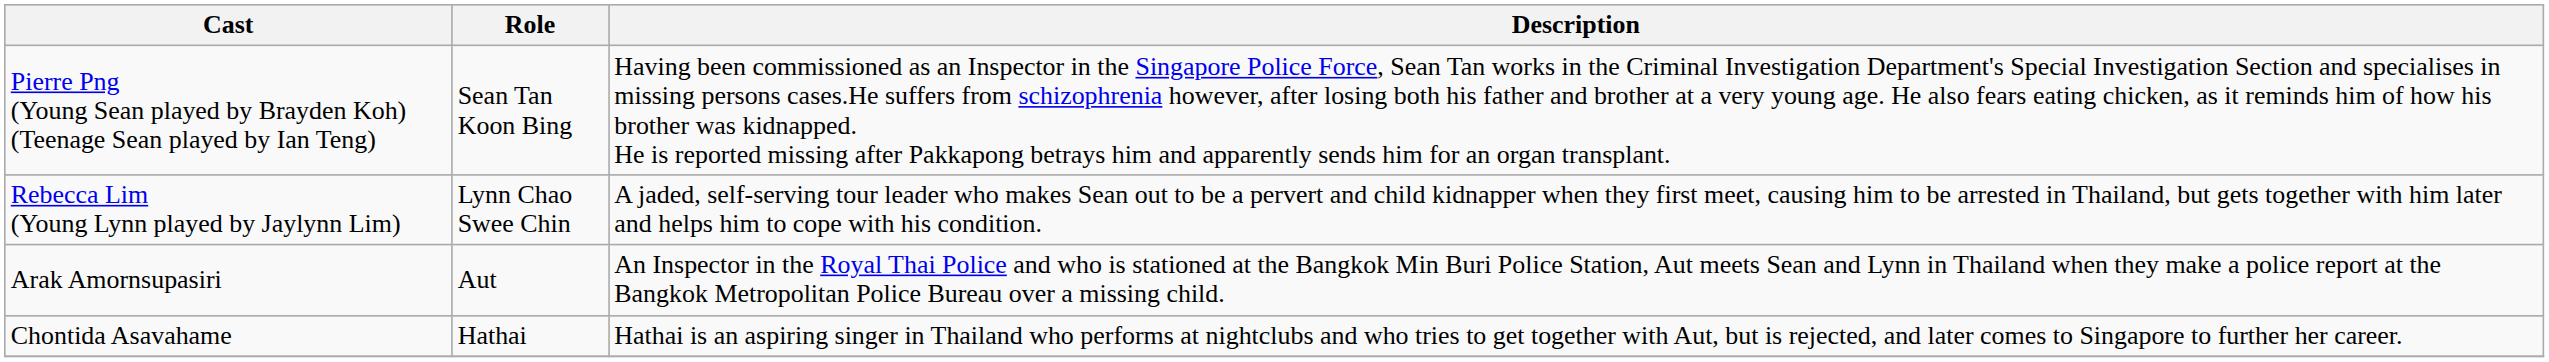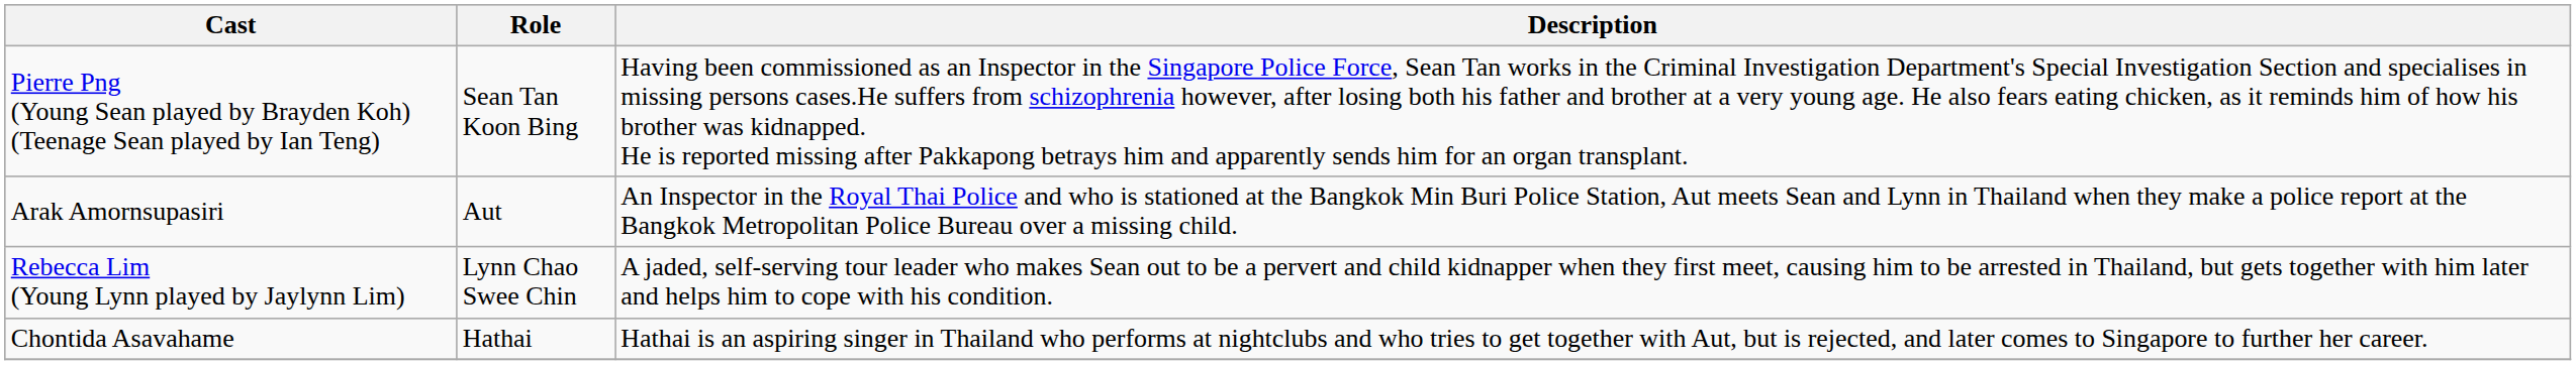 <table class="wikitable">
 <tr>
 <th>Cast</th>
 <th>Role</th>
 <th>Description</th>
 </tr>
 <tr>
 <td><a href='#'>Pierre Png</a><br>(Young Sean played by Brayden Koh) (Teenage Sean played by Ian Teng)</td>
 <td>Sean Tan Koon Bing</td>
 <td>Having been commissioned as an Inspector in the <a href='#'>Singapore Police Force</a>, Sean Tan works in the Criminal Investigation Department's Special Investigation Section and specialises in missing persons cases.He suffers from <a href='#'>schizophrenia</a> however, after losing both his father and brother at a very young age. He also fears eating chicken, as it reminds him of how his brother was kidnapped.<br>He is reported missing after Pakkapong betrays him and apparently sends him for an organ transplant.</td>
 </tr>
 <tr>
+<td>Arak Amornsupasiri</td>
+<td>Aut</td>
+<td>An Inspector in the <a href='#'>Royal Thai Police</a> and who is stationed at the Bangkok Min Buri Police Station, Aut meets Sean and Lynn in Thailand when they make a police report at the Bangkok Metropolitan Police Bureau over a missing child.</td>
+</tr>
+<tr>
 <td><a href='#'>Rebecca Lim</a><br>(Young Lynn played by Jaylynn Lim)</td>
 <td>Lynn Chao Swee Chin</td>
 <td>A jaded, self-serving tour leader who makes Sean out to be a pervert and child kidnapper when they first meet, causing him to be arrested in Thailand, but gets together with him later and helps him to cope with his condition.</td>
-</tr>
-<tr>
-<td>Arak Amornsupasiri</td>
-<td>Aut</td>
-<td>An Inspector in the <a href='#'>Royal Thai Police</a> and who is stationed at the Bangkok Min Buri Police Station, Aut meets Sean and Lynn in Thailand when they make a police report at the Bangkok Metropolitan Police Bureau over a missing child.</td>
 </tr>
 <tr>
 <td>Chontida Asavahame</td>
 <td>Hathai</td>
 <td>Hathai is an aspiring singer in Thailand who performs at nightclubs and who tries to get together with Aut, but is rejected, and later comes to Singapore to further her career.</td>
 </tr>
 <tr>
 </tr>
 </table>
